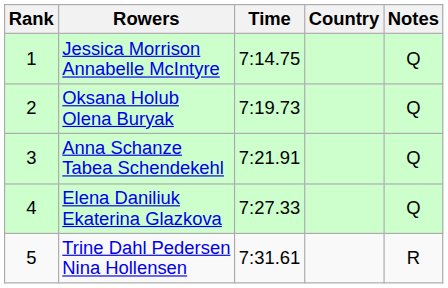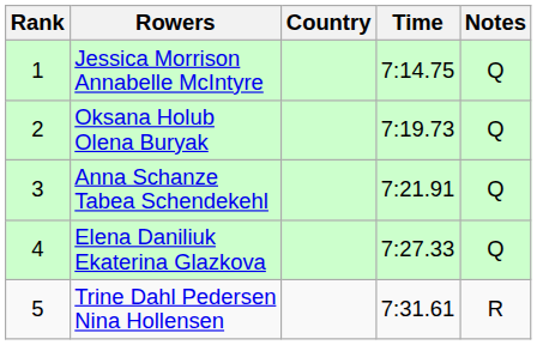 <table class="wikitable" style="text-align:center">
 <tr>
 <th>Rank</th>
 <th>Rowers</th>
+<th>Country</th>
 <th>Time</th>
-<th>Country</th>
 <th>Notes</th>
 </tr>
 <tr bgcolor=ccffcc>
 <td>1</td>
 <td align="left"><a href='#'>Jessica Morrison</a><br><a href='#'>Annabelle McIntyre</a></td>
+<td align="left"></td>
 <td>7:14.75</td>
-<td align="left"></td>
 <td>Q</td>
 </tr>
 <tr bgcolor=ccffcc>
 <td>2</td>
 <td align="left"><a href='#'>Oksana Holub</a><br><a href='#'>Olena Buryak</a></td>
+<td align="left"></td>
 <td>7:19.73</td>
-<td align="left"></td>
 <td>Q</td>
 </tr>
 <tr bgcolor=ccffcc>
 <td>3</td>
 <td align="left"><a href='#'>Anna Schanze</a><br><a href='#'>Tabea Schendekehl</a></td>
+<td align="left"></td>
 <td>7:21.91</td>
-<td align="left"></td>
 <td>Q</td>
 </tr>
 <tr bgcolor=ccffcc>
 <td>4</td>
 <td align="left"><a href='#'>Elena Daniliuk</a><br><a href='#'>Ekaterina Glazkova</a></td>
+<td align="left"></td>
 <td>7:27.33</td>
-<td align="left"></td>
 <td>Q</td>
 </tr>
 <tr>
 <td>5</td>
 <td align="left"><a href='#'>Trine Dahl Pedersen</a><br><a href='#'>Nina Hollensen</a></td>
+<td align="left"></td>
 <td>7:31.61</td>
-<td align="left"></td>
 <td>R</td>
 </tr>
 </table>
